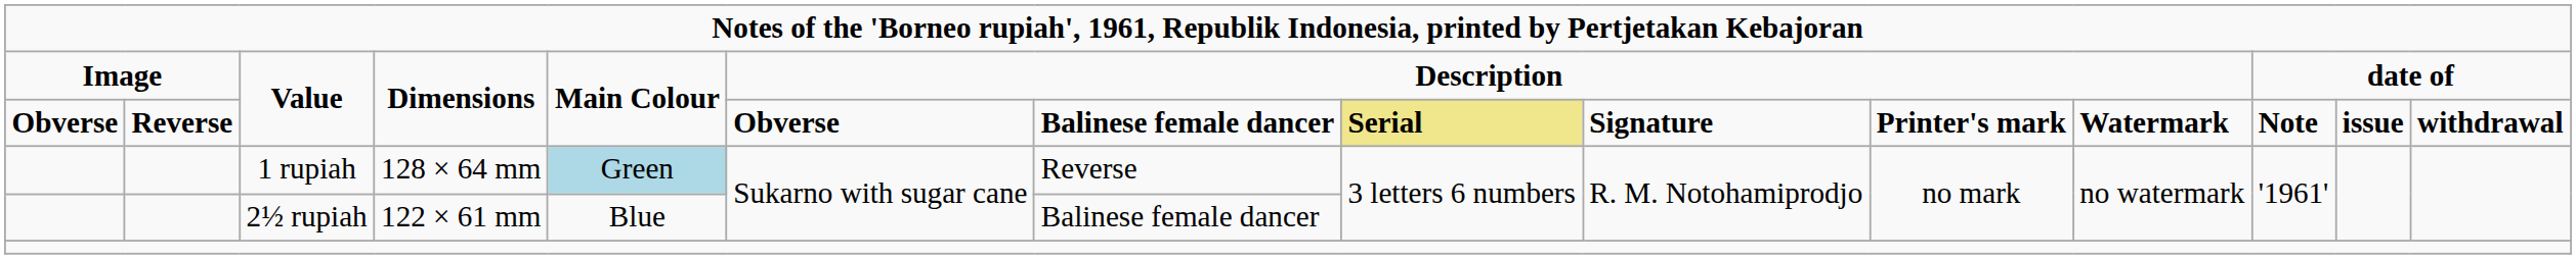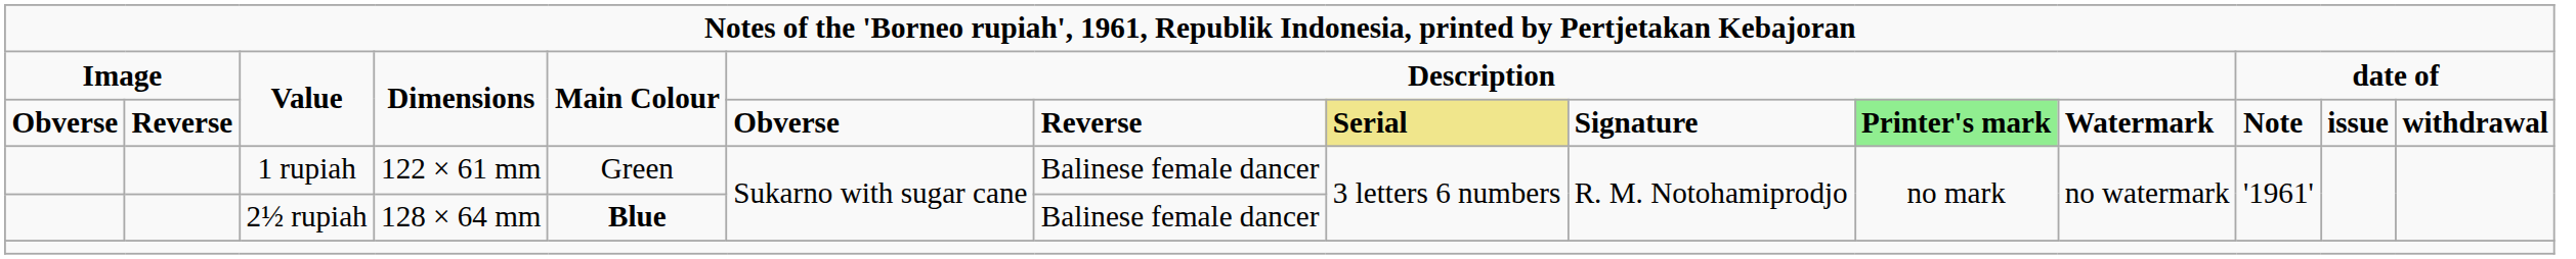 <table class="wikitable" >
 <tr style="text-align:center; font-weight:bold; vertical-align:bottom;">
 <td colspan="14">Notes of the 'Borneo rupiah', 1961, Republik Indonesia, printed by Pertjetakan Kebajoran</td>
 </tr>
 <tr style="text-align:center; font-weight:bold;">
 <td colspan="2"  style="vertical-align:bottom;">Image</td>
 <td rowspan="2">Value</td>
 <td rowspan="2">Dimensions</td>
 <td rowspan="2">Main Colour</td>
 <td colspan="6"  style="vertical-align:bottom;">Description</td>
 <td colspan="4"  style="vertical-align:bottom;">date of</td>
 </tr>
 <tr style="vertical-align:bottom; font-weight:bold;">
 <td>Obverse</td>
 <td>Reverse</td>
 <td>Obverse</td>
-<td>Balinese female dancer</td>
+<td>Reverse</td>
 <td style="background: khaki;">Serial</td>
 <td>Signature</td>
-<td>Printer's mark</td>
+<td style="background: lightgreen;">Printer's mark</td>
 <td>Watermark</td>
 <td>Note</td>
 <td>issue</td>
 <td>withdrawal</td>
 </tr>
 <tr>
 <td style="font-weight:bold; vertical-align:bottom;"></td>
 <td style="font-weight:bold; vertical-align:bottom;"></td>
 <td style="text-align:center;">1 rupiah</td>
-<td>128 × 64 mm</td>
-<td style="background: lightblue; text-align:center;">Green</td>
+<td>122  × 61 mm</td>
+<td style="text-align:center;">Green</td>
 <td rowspan="2" style="text-align:center;">Sukarno with sugar cane</td>
-<td>Reverse</td>
+<td>Balinese female dancer</td>
 <td rowspan="2" style="text-align:center;">3 letters 6 numbers</td>
 <td rowspan="2" style="text-align:center;">R. M. Notohamiprodjo</td>
 <td rowspan="2" style="text-align:center;">no mark</td>
 <td rowspan="2" style="text-align:center;">no watermark</td>
 <td rowspan="2" style="text-align:center;">'1961'</td>
 <td rowspan="2" style="text-align:center;"></td>
 <td rowspan="2" style="text-align:center;"></td>
 </tr>
 <tr>
 <td style="font-weight:bold; vertical-align:bottom;"></td>
 <td style="font-weight:bold; vertical-align:bottom;"></td>
 <td style="text-align:center;">2½ rupiah</td>
-<td>122  × 61 mm</td>
-<td style="text-align:center;">Blue</td>
+<td>128 × 64 mm</td>
+<td style="text-align:center;"><strong>Blue</strong></td>
 <td>Balinese female dancer</td>
 </tr>
 <tr>
 <td colspan="14"  style="text-align:center; vertical-align:bottom;"></td>
 </tr>
 </table>
